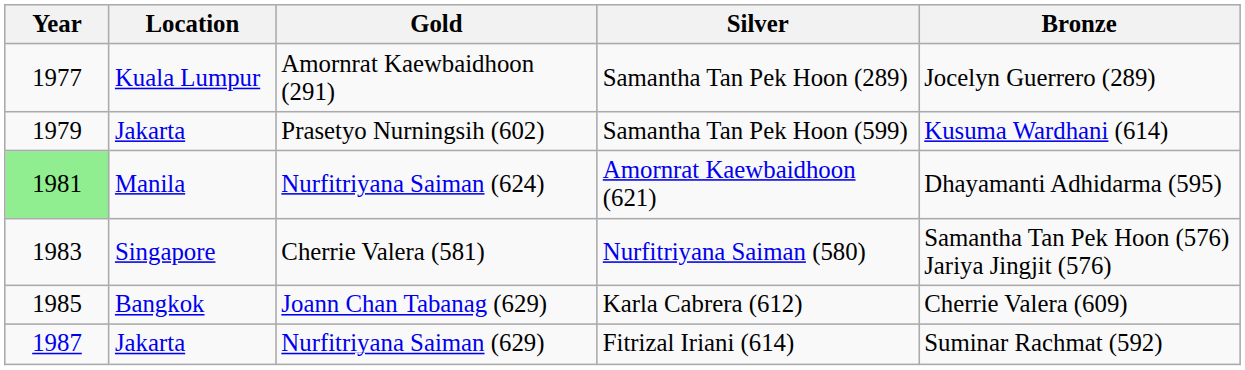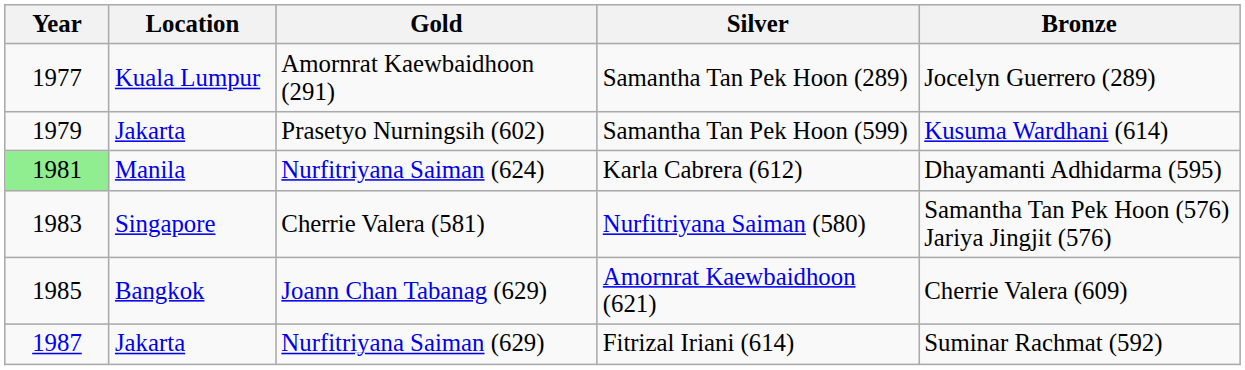 <table class="wikitable">
 <tr>
 <th width="60">Year</th>
 <th width="100">Location</th>
 <th width="200">Gold</th>
 <th width="200">Silver</th>
 <th width="200">Bronze</th>
 </tr>
 <tr>
 <td align="center">1977</td>
 <td><a href='#'>Kuala Lumpur</a></td>
 <td> Amornrat Kaewbaidhoon (291)</td>
 <td> Samantha Tan Pek Hoon (289)</td>
 <td> Jocelyn Guerrero (289)</td>
 </tr>
 <tr>
 <td align="center">1979</td>
 <td><a href='#'>Jakarta</a></td>
 <td> Prasetyo Nurningsih (602)</td>
 <td> Samantha Tan Pek Hoon (599)</td>
 <td> <a href='#'>Kusuma Wardhani</a> (614)</td>
 </tr>
 <tr>
 <td align="center" style="background: lightgreen;">1981</td>
 <td><a href='#'>Manila</a></td>
 <td> <a href='#'>Nurfitriyana Saiman</a> (624)</td>
-<td> <a href='#'>Amornrat Kaewbaidhoon</a> (621)</td>
+<td> Karla Cabrera (612)</td>
 <td> Dhayamanti Adhidarma (595)</td>
 </tr>
 <tr>
 <td align="center">1983</td>
 <td><a href='#'>Singapore</a></td>
 <td> Cherrie Valera (581)</td>
 <td> <a href='#'>Nurfitriyana Saiman</a> (580)</td>
 <td> Samantha Tan Pek Hoon (576)<br> Jariya Jingjit (576)</td>
 </tr>
 <tr>
 <td align="center">1985</td>
 <td><a href='#'>Bangkok</a></td>
 <td> <a href='#'>Joann Chan Tabanag</a> (629)</td>
-<td> Karla Cabrera (612)</td>
+<td> <a href='#'>Amornrat Kaewbaidhoon</a> (621)</td>
 <td> Cherrie Valera (609)</td>
 </tr>
 <tr>
 <td align="center"><a href='#'>1987</a></td>
 <td><a href='#'>Jakarta</a></td>
 <td> <a href='#'>Nurfitriyana Saiman</a> (629)</td>
 <td> Fitrizal Iriani (614)</td>
 <td> Suminar Rachmat (592)</td>
 </tr>
 </table>
